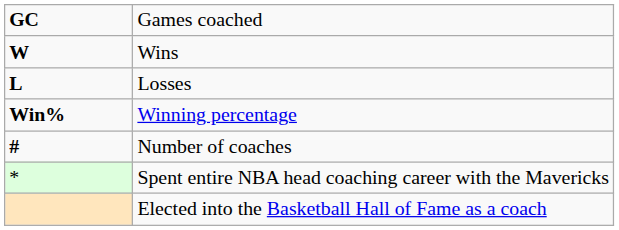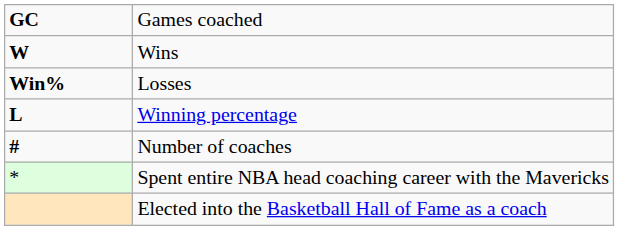 <table class="wikitable">
 <tr>
 <td><strong>GC</strong></td>
 <td>Games coached</td>
 </tr>
 <tr>
 <td><strong>W</strong></td>
 <td>Wins</td>
 </tr>
 <tr>
-<td><strong>L</strong></td>
+<td><strong>Win%</strong></td>
 <td>Losses</td>
 </tr>
 <tr>
-<td><strong>Win%</strong></td>
+<td><strong>L</strong></td>
 <td><a href='#'>Winning percentage</a></td>
 </tr>
 <tr>
 <td><strong>#</strong></td>
 <td>Number of coaches</td>
 </tr>
 <tr>
 <td style="background-color:#ddffdd; width:6em">*</td>
 <td>Spent entire NBA head coaching career with the Mavericks</td>
 </tr>
 <tr>
 <td style="background-color:#FFE6BD; width:6em"></td>
 <td>Elected into the <a href='#'>Basketball Hall of Fame as a coach</a></td>
 </tr>
 </table>
